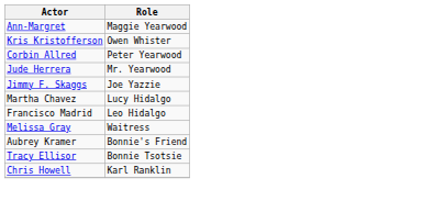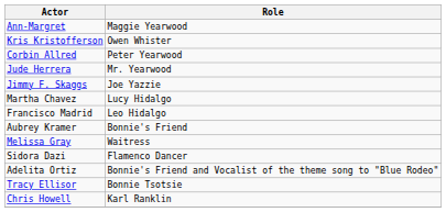 <table class="wikitable">
 <tr>
 <th>Actor</th>
 <th>Role</th>
 </tr>
 <tr>
 <td><a href='#'>Ann-Margret</a></td>
 <td>Maggie Yearwood</td>
 </tr>
 <tr>
 <td><a href='#'>Kris Kristofferson</a></td>
 <td>Owen Whister</td>
 </tr>
 <tr>
 <td><a href='#'>Corbin Allred</a></td>
 <td>Peter Yearwood</td>
 </tr>
 <tr>
 <td><a href='#'>Jude Herrera</a></td>
 <td>Mr. Yearwood</td>
 </tr>
 <tr>
 <td><a href='#'>Jimmy F. Skaggs</a></td>
 <td>Joe Yazzie</td>
 </tr>
 <tr>
 <td>Martha Chavez</td>
 <td>Lucy Hidalgo</td>
 </tr>
 <tr>
 <td>Francisco Madrid</td>
 <td>Leo Hidalgo</td>
 </tr>
 <tr>
+<td>Aubrey Kramer</td>
+<td>Bonnie's Friend</td>
+</tr>
+<tr>
 <td><a href='#'>Melissa Gray</a></td>
 <td>Waitress</td>
 </tr>
 <tr>
-<td>Aubrey Kramer</td>
-<td>Bonnie's Friend</td>
+<td>Sidora Dazi</td>
+<td>Flamenco Dancer</td>
+</tr>
+<tr>
+<td>Adelita Ortiz</td>
+<td>Bonnie's Friend and Vocalist of the theme song to "Blue Rodeo"</td>
 </tr>
 <tr>
 <td><a href='#'>Tracy Ellisor</a></td>
 <td>Bonnie Tsotsie</td>
 </tr>
 <tr>
 <td><a href='#'>Chris Howell</a></td>
 <td>Karl Ranklin</td>
 </tr>
 <tr>
 </tr>
 </table>
